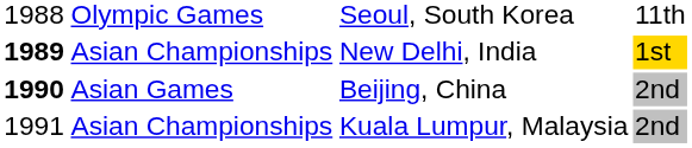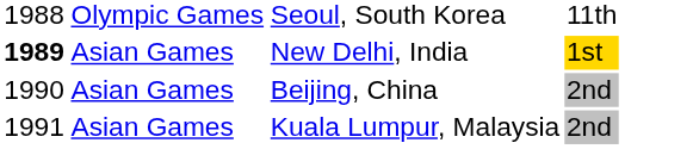 <table>
 <tr>
 <td>1988</td>
 <td><a href='#'>Olympic Games</a></td>
 <td><a href='#'>Seoul</a>, South Korea</td>
 <td>11th</td>
 <td></td>
 </tr>
 <tr>
 <td><strong>1989</strong></td>
-<td><a href='#'>Asian Championships</a></td>
+<td><a href='#'>Asian Games</a></td>
 <td><a href='#'>New Delhi</a>, India</td>
 <td bgcolor="gold">1st</td>
 <td></td>
 </tr>
 <tr>
-<td><strong>1990</strong></td>
+<td>1990</td>
 <td><a href='#'>Asian Games</a></td>
 <td><a href='#'>Beijing</a>, China</td>
 <td bgcolor="silver">2nd</td>
 <td></td>
 </tr>
 <tr>
 <td>1991</td>
-<td><a href='#'>Asian Championships</a></td>
+<td><a href='#'>Asian Games</a></td>
 <td><a href='#'>Kuala Lumpur</a>, Malaysia</td>
 <td bgcolor="silver">2nd</td>
 <td></td>
 </tr>
 </table>
